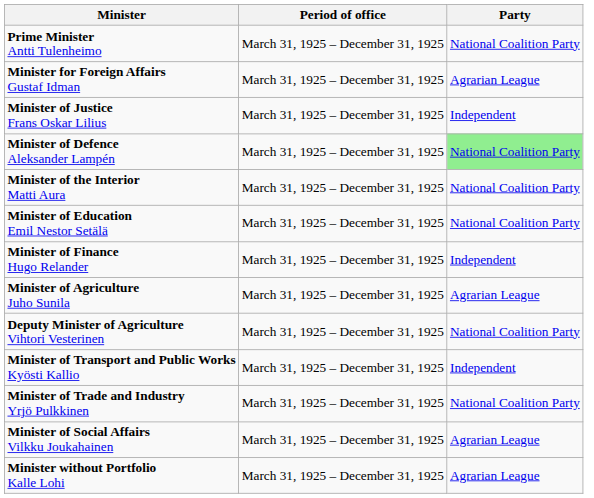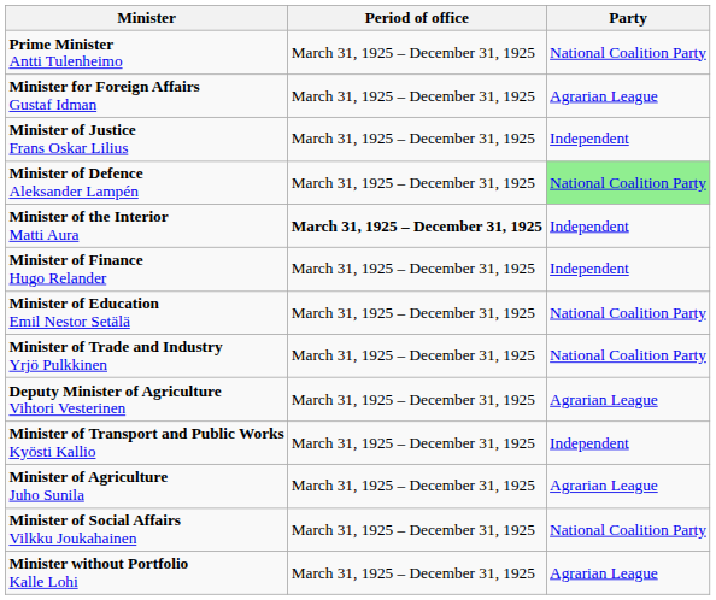 <table class="wikitable">
 <tr>
 <th>Minister</th>
 <th>Period of office</th>
 <th>Party</th>
 </tr>
 <tr>
 <td><strong>Prime Minister</strong><br><a href='#'>Antti Tulenheimo</a></td>
 <td>March 31, 1925 – December 31, 1925</td>
 <td><a href='#'>National Coalition Party</a></td>
 </tr>
 <tr>
 <td><strong>Minister for Foreign Affairs </strong><br><a href='#'>Gustaf Idman</a></td>
 <td>March 31, 1925 – December 31, 1925</td>
 <td><a href='#'>Agrarian League</a></td>
 </tr>
 <tr>
 <td><strong>Minister of Justice</strong><br><a href='#'>Frans Oskar Lilius</a></td>
 <td>March 31, 1925 – December 31, 1925</td>
 <td><a href='#'>Independent</a></td>
 </tr>
 <tr>
 <td><strong>Minister of Defence</strong><br><a href='#'>Aleksander Lampén</a></td>
 <td>March 31, 1925 – December 31, 1925</td>
 <td style="background: lightgreen;"><a href='#'>National Coalition Party</a></td>
 </tr>
 <tr>
 <td><strong>Minister of the Interior</strong><br><a href='#'>Matti Aura</a></td>
+<td><strong>March 31, 1925 – December 31, 1925</strong></td>
+<td><a href='#'>Independent</a></td>
+</tr>
+<tr>
+<td><strong>Minister of Finance</strong><br><a href='#'>Hugo Relander</a></td>
 <td>March 31, 1925 – December 31, 1925</td>
-<td><a href='#'>National Coalition Party</a></td>
+<td><a href='#'>Independent</a></td>
 </tr>
 <tr>
 <td><strong>Minister of Education</strong><br><a href='#'>Emil Nestor Setälä</a></td>
 <td>March 31, 1925 – December 31, 1925</td>
 <td><a href='#'>National Coalition Party</a></td>
 </tr>
 <tr>
-<td><strong>Minister of Finance</strong><br><a href='#'>Hugo Relander</a></td>
+<td><strong>Minister of Trade and Industry</strong><br><a href='#'>Yrjö Pulkkinen</a></td>
+<td>March 31, 1925 – December 31, 1925</td>
+<td><a href='#'>National Coalition Party</a></td>
+</tr>
+<tr>
+<td><strong>Deputy Minister of Agriculture</strong><br><a href='#'>Vihtori Vesterinen</a></td>
+<td>March 31, 1925 – December 31, 1925</td>
+<td><a href='#'>Agrarian League</a></td>
+</tr>
+<tr>
+<td><strong>Minister of Transport and Public Works</strong><br><a href='#'>Kyösti Kallio</a></td>
 <td>March 31, 1925 – December 31, 1925</td>
 <td><a href='#'>Independent</a></td>
 </tr>
 <tr>
 <td><strong>Minister of Agriculture</strong><br><a href='#'>Juho Sunila</a></td>
 <td>March 31, 1925 – December 31, 1925</td>
 <td><a href='#'>Agrarian League</a></td>
 </tr>
 <tr>
-<td><strong>Deputy Minister of Agriculture</strong><br><a href='#'>Vihtori Vesterinen</a></td>
+<td><strong>Minister of Social Affairs</strong><br><a href='#'>Vilkku Joukahainen</a></td>
 <td>March 31, 1925 – December 31, 1925</td>
 <td><a href='#'>National Coalition Party</a></td>
-</tr>
-<tr>
-<td><strong>Minister of Transport and Public Works</strong><br><a href='#'>Kyösti Kallio</a></td>
-<td>March 31, 1925 – December 31, 1925</td>
-<td><a href='#'>Independent</a></td>
-</tr>
-<tr>
-<td><strong>Minister of Trade and Industry</strong><br><a href='#'>Yrjö Pulkkinen</a></td>
-<td>March 31, 1925 – December 31, 1925</td>
-<td><a href='#'>National Coalition Party</a></td>
-</tr>
-<tr>
-<td><strong>Minister of Social Affairs</strong><br><a href='#'>Vilkku Joukahainen</a></td>
-<td>March 31, 1925 – December 31, 1925</td>
-<td><a href='#'>Agrarian League</a></td>
 </tr>
 <tr>
 <td><strong>Minister without Portfolio</strong><br><a href='#'>Kalle Lohi</a></td>
 <td>March 31, 1925 – December 31, 1925</td>
 <td><a href='#'>Agrarian League</a></td>
 </tr>
 </table>
